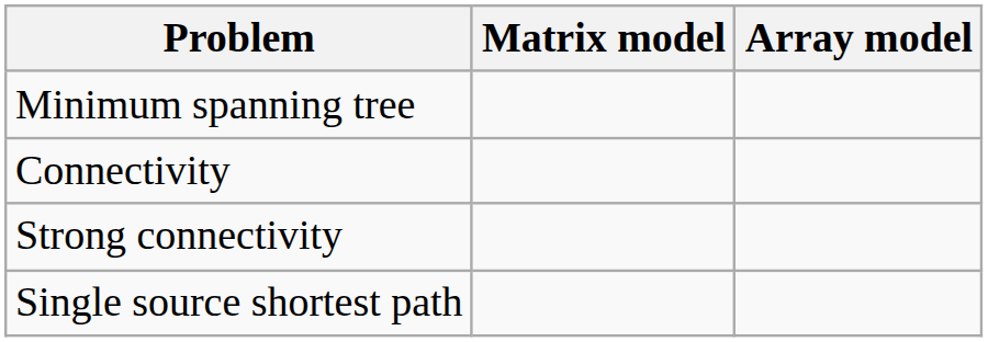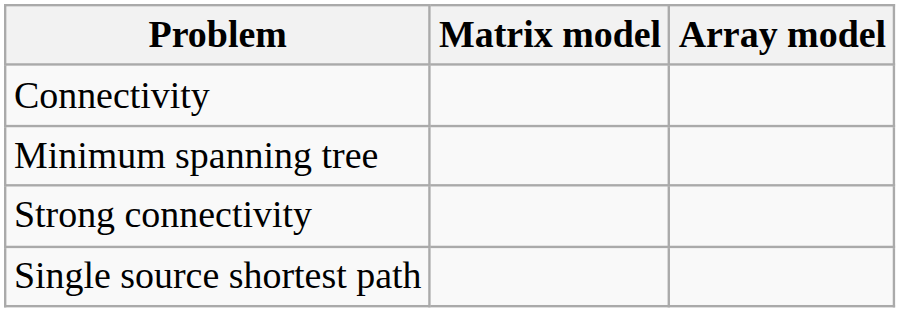 <table class="wikitable">
 <tr>
 <th>Problem</th>
 <th>Matrix model</th>
 <th>Array model</th>
 </tr>
 <tr>
-<td>Minimum spanning tree</td>
+<td>Connectivity</td>
 <td></td>
 <td></td>
 </tr>
 <tr>
-<td>Connectivity</td>
+<td>Minimum spanning tree</td>
 <td></td>
 <td></td>
 </tr>
 <tr>
 <td>Strong connectivity</td>
 <td></td>
 <td></td>
 </tr>
 <tr>
 <td>Single source shortest path</td>
 <td></td>
 <td></td>
 </tr>
 </table>
